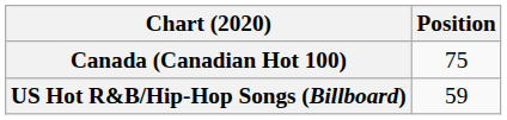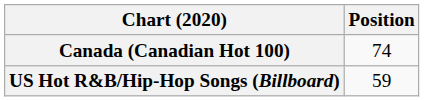 <table class="wikitable sortable plainrowheaders" style="text-align:center">
 <tr>
 <th>Chart (2020)</th>
 <th>Position</th>
 </tr>
 <tr>
 <th scope="row">Canada (Canadian Hot 100)</th>
-<td>75</td>
+<td>74</td>
 </tr>
 <tr>
 <th scope="row">US Hot R&B/Hip-Hop Songs (<em>Billboard</em>)</th>
 <td>59</td>
 </tr>
 </table>
